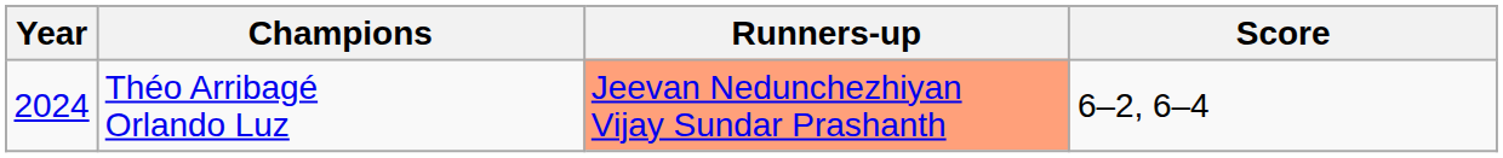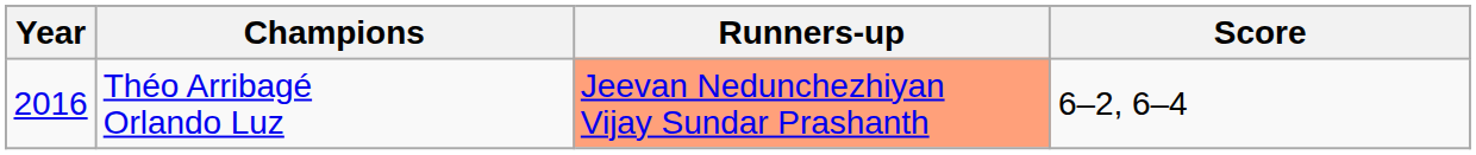 <table class="wikitable" style="font-size:90%">
 <tr>
 <th>Year</th>
 <th width="200">Champions</th>
 <th width="200">Runners-up</th>
 <th width="175">Score</th>
 </tr>
 <tr>
-<td><a href='#'>2024</a></td>
+<td><a href='#'>2016</a></td>
 <td> <a href='#'>Théo Arribagé</a><br> <a href='#'>Orlando Luz</a></td>
 <td style="background: lightsalmon;"> <a href='#'>Jeevan Nedunchezhiyan</a><br> <a href='#'>Vijay Sundar Prashanth</a></td>
 <td>6–2, 6–4</td>
 </tr>
 </table>
